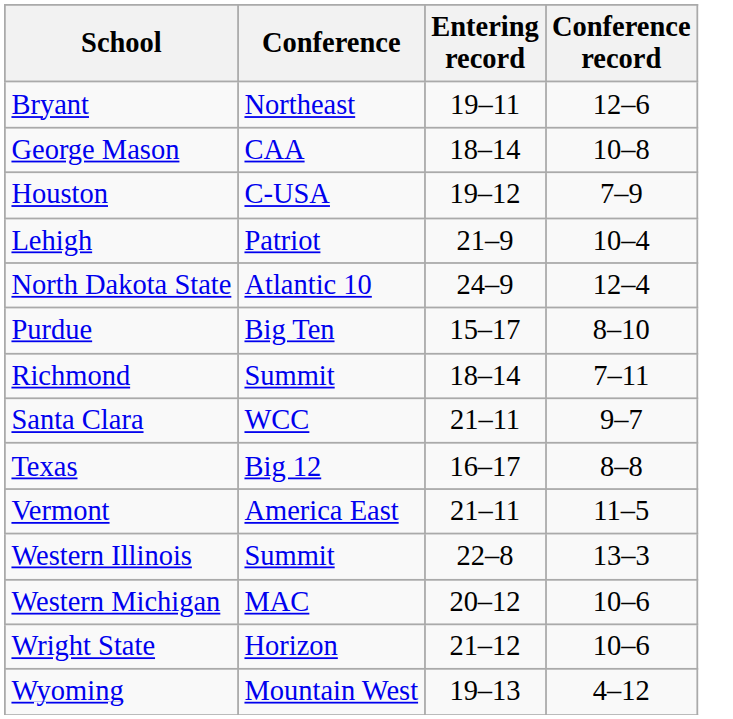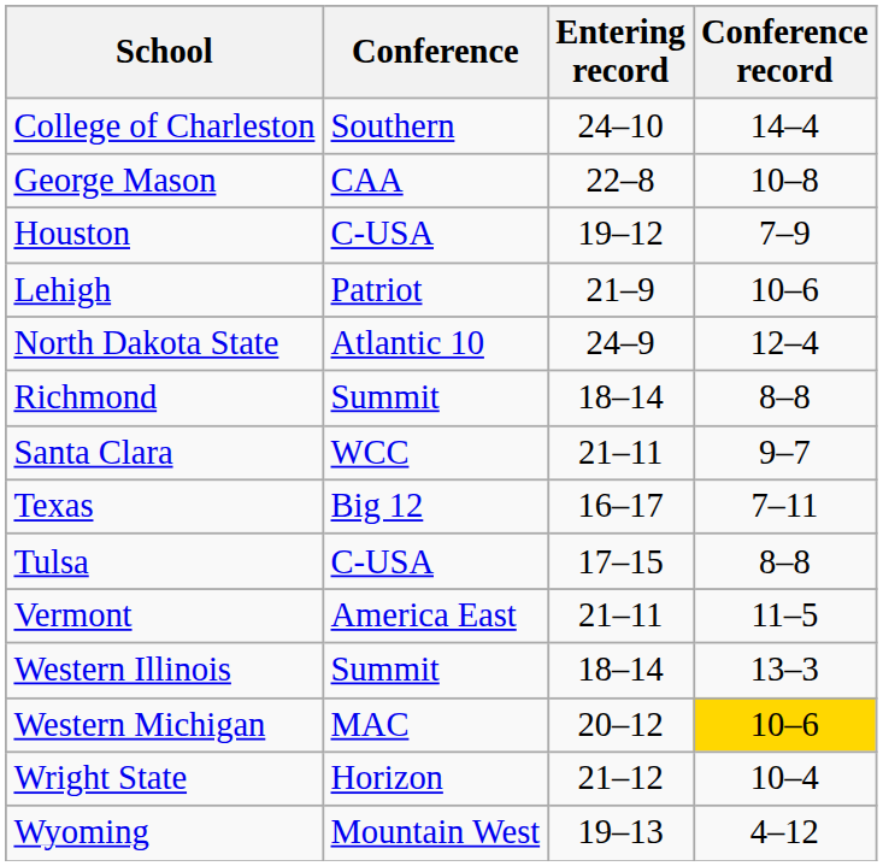 <table class="wikitable sortable">
 <tr>
 <th>School</th>
 <th>Conference</th>
 <th>Entering<br>record</th>
 <th>Conference<br>record</th>
 </tr>
 <tr>
-<td><a href='#'>Bryant</a></td>
-<td><a href='#'>Northeast</a></td>
-<td align=center>19–11</td>
-<td align=center>12–6</td>
+<td><a href='#'>College of Charleston</a></td>
+<td><a href='#'>Southern</a></td>
+<td align=center>24–10</td>
+<td align=center>14–4</td>
 </tr>
 <tr>
 <td><a href='#'>George Mason</a></td>
 <td><a href='#'>CAA</a></td>
-<td align=center>18–14</td>
+<td align=center>22–8</td>
 <td align=center>10–8</td>
 </tr>
 <tr>
 <td><a href='#'>Houston</a></td>
 <td><a href='#'>C-USA</a></td>
 <td align=center>19–12</td>
 <td align=center>7–9</td>
 </tr>
 <tr>
 <td><a href='#'>Lehigh</a></td>
 <td><a href='#'>Patriot</a></td>
 <td align=center>21–9</td>
-<td align=center>10–4</td>
+<td align=center>10–6</td>
 </tr>
 <tr>
 <td><a href='#'>North Dakota State</a></td>
 <td><a href='#'>Atlantic 10</a></td>
 <td align=center>24–9</td>
 <td align=center>12–4</td>
 </tr>
 <tr>
-<td><a href='#'>Purdue</a></td>
-<td><a href='#'>Big Ten</a></td>
-<td align=center>15–17</td>
-<td align=center>8–10</td>
-</tr>
-<tr>
 <td><a href='#'>Richmond</a></td>
 <td><a href='#'>Summit</a></td>
 <td align=center>18–14</td>
-<td align=center>7–11</td>
+<td align=center>8–8</td>
 </tr>
 <tr>
 <td><a href='#'>Santa Clara</a></td>
 <td><a href='#'>WCC</a></td>
 <td align=center>21–11</td>
 <td align=center>9–7</td>
 </tr>
 <tr>
 <td><a href='#'>Texas</a></td>
 <td><a href='#'>Big 12</a></td>
 <td align=center>16–17</td>
+<td align=center>7–11</td>
+</tr>
+<tr>
+<td><a href='#'>Tulsa</a></td>
+<td><a href='#'>C-USA</a></td>
+<td align=center>17–15</td>
 <td align=center>8–8</td>
 </tr>
 <tr>
 <td><a href='#'>Vermont</a></td>
 <td><a href='#'>America East</a></td>
 <td align=center>21–11</td>
 <td align=center>11–5</td>
 </tr>
 <tr>
 <td><a href='#'>Western Illinois</a></td>
 <td><a href='#'>Summit</a></td>
-<td align=center>22–8</td>
+<td align=center>18–14</td>
 <td align=center>13–3</td>
 </tr>
 <tr>
 <td><a href='#'>Western Michigan</a></td>
 <td><a href='#'>MAC</a></td>
 <td align=center>20–12</td>
-<td align=center>10–6</td>
+<td align=center style="background: gold;">10–6</td>
 </tr>
 <tr>
 <td><a href='#'>Wright State</a></td>
 <td><a href='#'>Horizon</a></td>
 <td align=center>21–12</td>
-<td align=center>10–6</td>
+<td align=center>10–4</td>
 </tr>
 <tr>
 <td><a href='#'>Wyoming</a></td>
 <td><a href='#'>Mountain West</a></td>
 <td align=center>19–13</td>
 <td align=center>4–12</td>
 </tr>
 </table>
